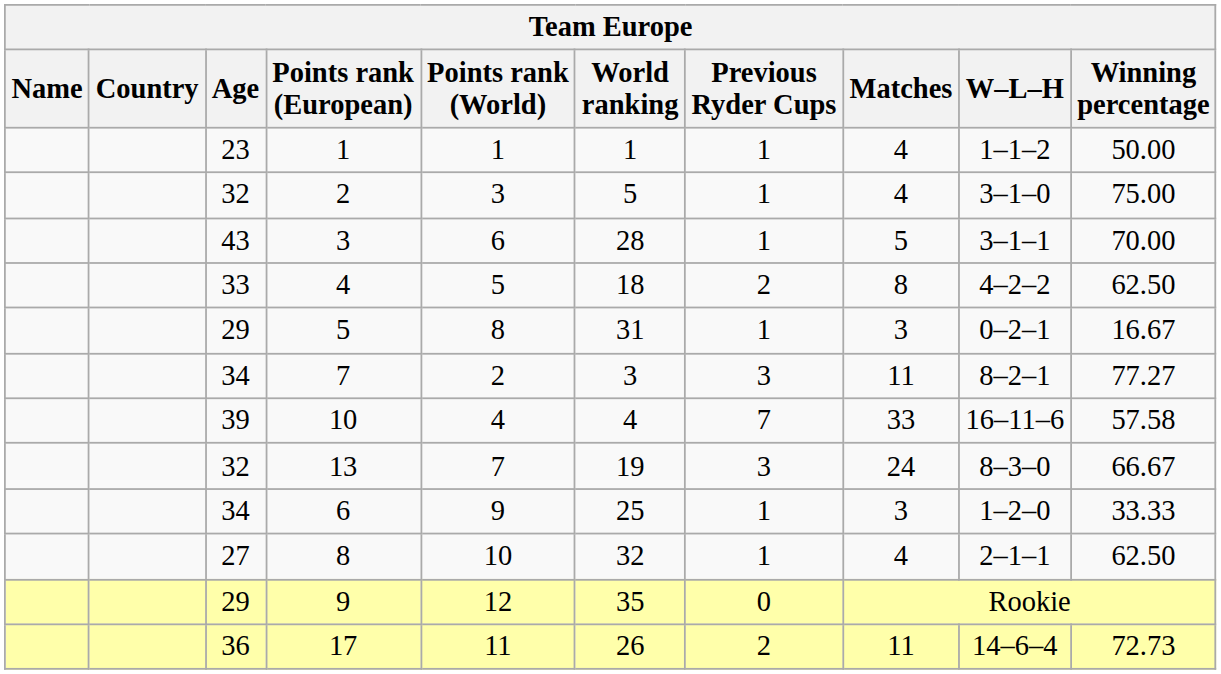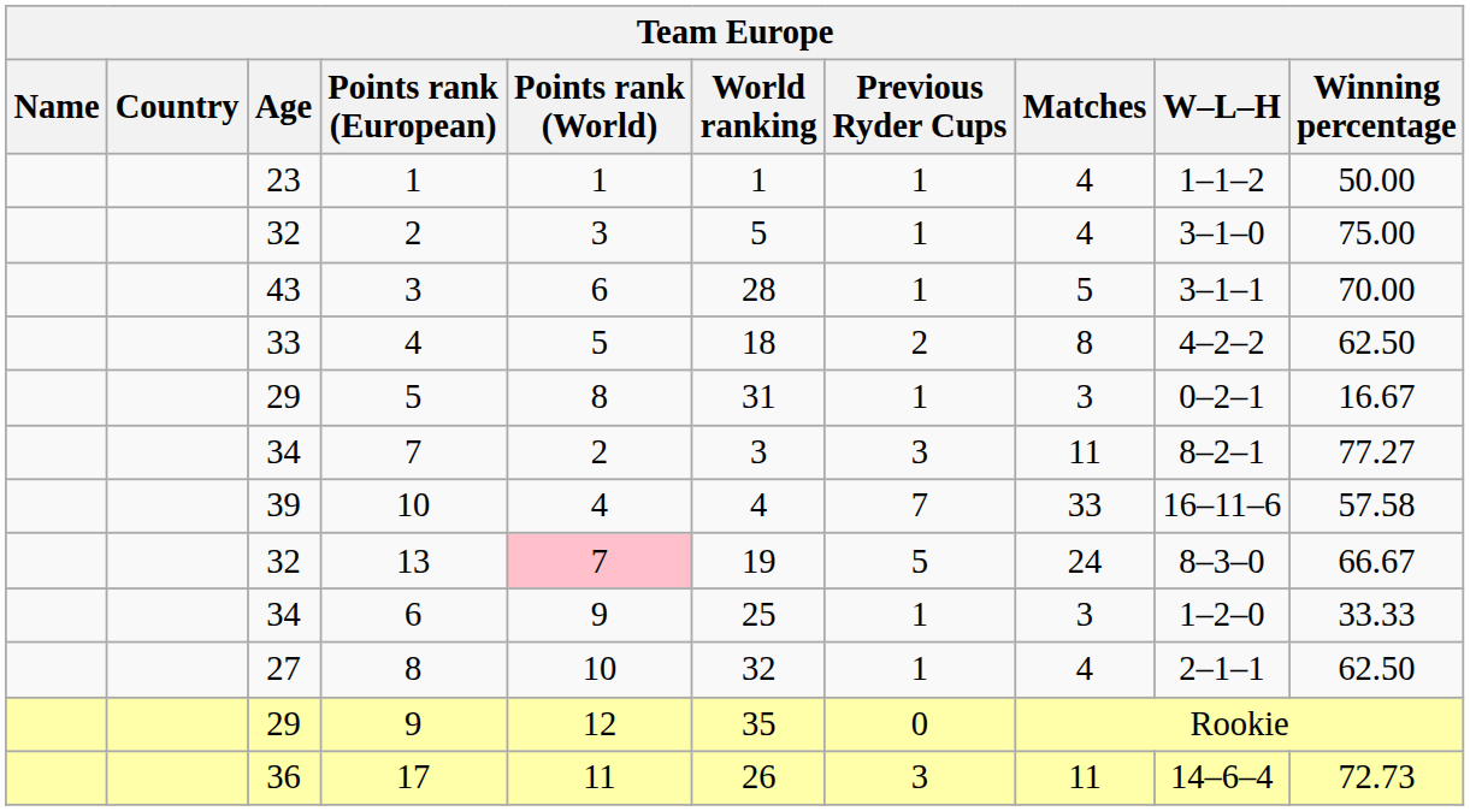 <table class="wikitable sortable" style="text-align:center">
 <tr>
 <th colspan=10> <strong>Team Europe</strong></th>
 </tr>
 <tr>
 <th>Name</th>
 <th>Country</th>
 <th>Age</th>
 <th>Points rank<br>(European)</th>
 <th>Points rank<br>(World)</th>
 <th>World<br>ranking</th>
 <th>Previous<br>Ryder Cups</th>
 <th>Matches</th>
 <th>W–L–H</th>
 <th>Winning<br>percentage</th>
 </tr>
 <tr>
 <td align=left></td>
 <td align=left></td>
 <td>23</td>
 <td>1</td>
 <td>1</td>
 <td>1</td>
 <td>1</td>
 <td>4</td>
 <td>1–1–2</td>
 <td>50.00</td>
 </tr>
 <tr>
 <td align=left></td>
 <td align=left></td>
 <td>32</td>
 <td>2</td>
 <td>3</td>
 <td>5</td>
 <td>1</td>
 <td>4</td>
 <td>3–1–0</td>
 <td>75.00</td>
 </tr>
 <tr>
 <td align=left></td>
 <td align=left></td>
 <td>43</td>
 <td>3</td>
 <td>6</td>
 <td>28</td>
 <td>1</td>
 <td>5</td>
 <td>3–1–1</td>
 <td>70.00</td>
 </tr>
 <tr>
 <td align=left></td>
 <td align=left></td>
 <td>33</td>
 <td>4</td>
 <td>5</td>
 <td>18</td>
 <td>2</td>
 <td>8</td>
 <td>4–2–2</td>
 <td>62.50</td>
 </tr>
 <tr>
 <td align=left></td>
 <td align=left></td>
 <td>29</td>
 <td>5</td>
 <td>8</td>
 <td>31</td>
 <td>1</td>
 <td>3</td>
 <td>0–2–1</td>
 <td>16.67</td>
 </tr>
 <tr>
 <td align=left></td>
 <td align=left></td>
 <td>34</td>
 <td>7</td>
 <td>2</td>
 <td>3</td>
 <td>3</td>
 <td>11</td>
 <td>8–2–1</td>
 <td>77.27</td>
 </tr>
 <tr>
 <td align=left></td>
 <td align=left></td>
 <td>39</td>
 <td>10</td>
 <td>4</td>
 <td>4</td>
 <td>7</td>
 <td>33</td>
 <td>16–11–6</td>
 <td>57.58</td>
 </tr>
 <tr>
 <td align=left></td>
 <td align=left></td>
 <td>32</td>
 <td>13</td>
-<td>7</td>
+<td style="background: pink;">7</td>
 <td>19</td>
-<td>3</td>
+<td>5</td>
 <td>24</td>
 <td>8–3–0</td>
 <td>66.67</td>
 </tr>
 <tr>
 <td align=left></td>
 <td align=left></td>
 <td>34</td>
 <td>6</td>
 <td>9</td>
 <td>25</td>
 <td>1</td>
 <td>3</td>
 <td>1–2–0</td>
 <td>33.33</td>
 </tr>
 <tr>
 <td align=left></td>
 <td align=left></td>
 <td>27</td>
 <td>8</td>
 <td>10</td>
 <td>32</td>
 <td>1</td>
 <td>4</td>
 <td>2–1–1</td>
 <td>62.50</td>
 </tr>
 <tr style="background:#ffa;">
 <td align=left></td>
 <td align=left></td>
 <td>29</td>
 <td>9</td>
 <td>12</td>
 <td>35</td>
 <td>0</td>
 <td colspan="3">Rookie</td>
 </tr>
 <tr style="background:#ffa;">
 <td align=left></td>
 <td align=left></td>
 <td>36</td>
 <td>17</td>
 <td>11</td>
 <td>26</td>
-<td>2</td>
+<td>3</td>
 <td>11</td>
 <td>14–6–4</td>
 <td>72.73</td>
 </tr>
 </table>
